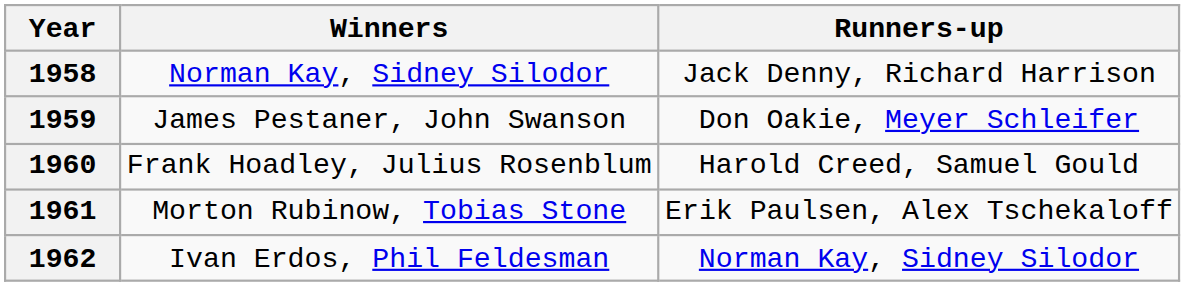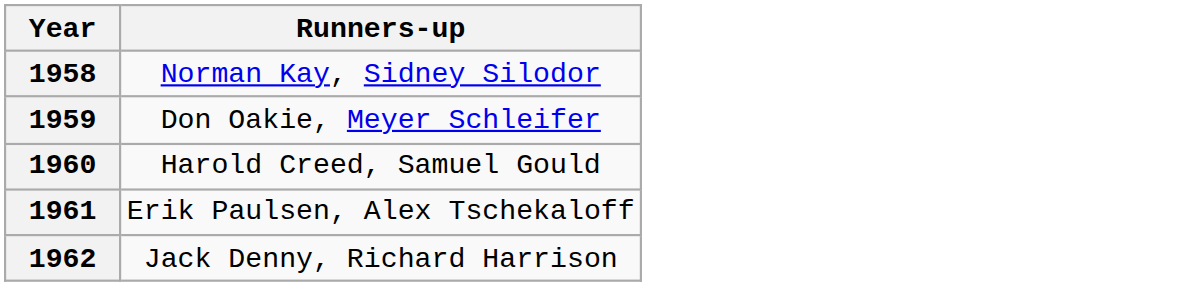 <table class="wikitable" style="text-align:center">
 <tr>
 <th>Year</th>
-<th>Winners</th>
 <th>Runners-up</th>
 </tr>
 <tr>
 <th> 1958 </th>
 <td><a href='#'>Norman Kay</a>, <a href='#'>Sidney Silodor</a></td>
-<td>Jack Denny, Richard Harrison</td>
 </tr>
 <tr>
 <th>1959</th>
-<td>James Pestaner, John Swanson</td>
 <td>Don Oakie, <a href='#'>Meyer Schleifer</a></td>
 </tr>
 <tr>
 <th>1960</th>
-<td>Frank Hoadley, Julius Rosenblum</td>
 <td>Harold Creed, Samuel Gould</td>
 </tr>
 <tr>
 <th>1961</th>
-<td>Morton Rubinow, <a href='#'>Tobias Stone</a></td>
 <td>Erik Paulsen, Alex Tschekaloff</td>
 </tr>
 <tr>
 <th>1962</th>
-<td>Ivan Erdos, <a href='#'>Phil Feldesman</a></td>
-<td><a href='#'>Norman Kay</a>, <a href='#'>Sidney Silodor</a></td>
+<td>Jack Denny, Richard Harrison</td>
 </tr>
 </table>
